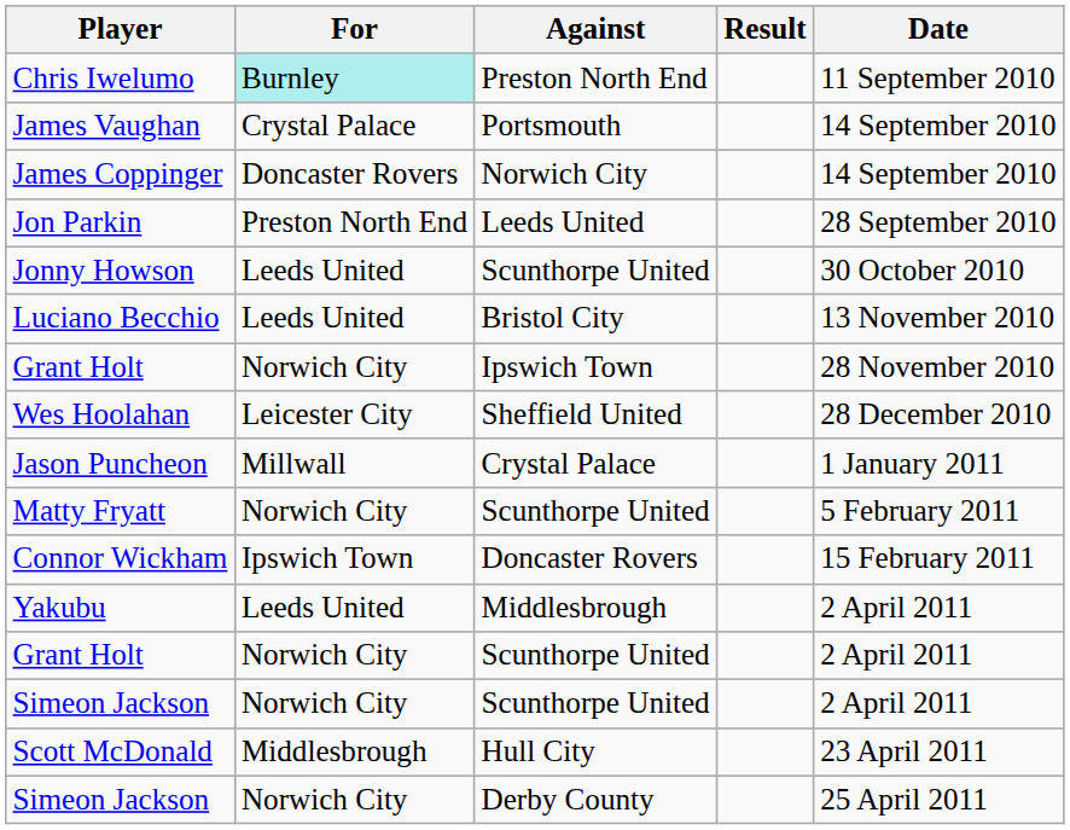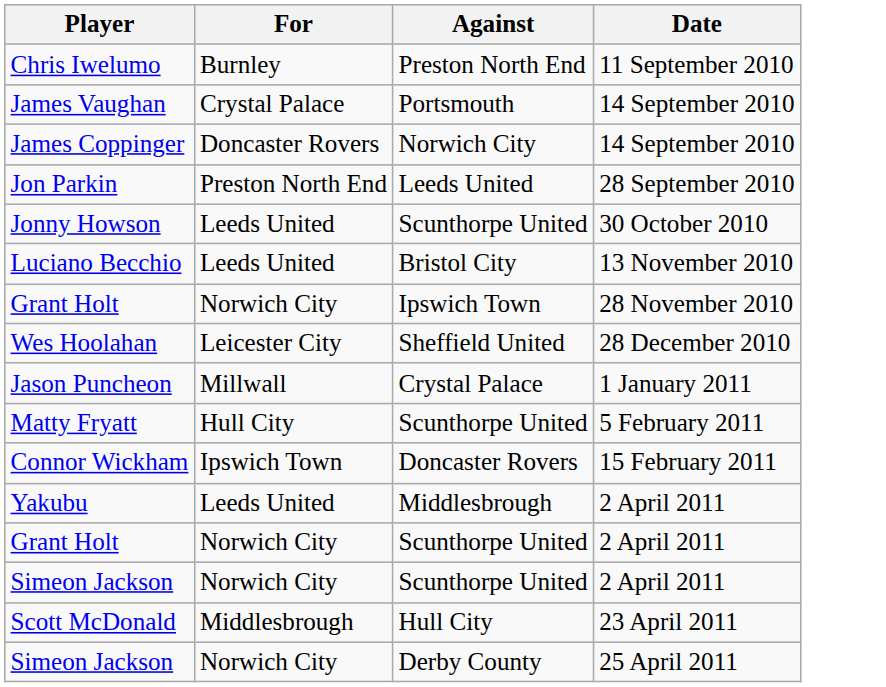 <table class="wikitable sortable">
 <tr>
 <th>Player</th>
 <th>For</th>
 <th>Against</th>
-<th align=center>Result</th>
 <th>Date</th>
 </tr>
 <tr>
 <td><a href='#'>Chris Iwelumo</a></td>
-<td style="background: paleturquoise;">Burnley</td>
+<td>Burnley</td>
 <td>Preston North End</td>
-<td align="center"></td>
 <td>11 September 2010</td>
 </tr>
 <tr>
 <td><a href='#'>James Vaughan</a></td>
 <td>Crystal Palace</td>
 <td>Portsmouth</td>
-<td align="center"></td>
 <td>14 September 2010</td>
 </tr>
 <tr>
 <td><a href='#'>James Coppinger</a></td>
 <td>Doncaster Rovers</td>
 <td>Norwich City</td>
-<td align="center"></td>
 <td>14 September 2010</td>
 </tr>
 <tr>
 <td><a href='#'>Jon Parkin</a></td>
 <td>Preston North End</td>
 <td>Leeds United</td>
-<td align="center"></td>
 <td>28 September 2010</td>
 </tr>
 <tr>
 <td><a href='#'>Jonny Howson</a></td>
 <td>Leeds United</td>
 <td>Scunthorpe United</td>
-<td align="center"></td>
 <td>30 October 2010</td>
 </tr>
 <tr>
 <td><a href='#'>Luciano Becchio</a></td>
 <td>Leeds United</td>
 <td>Bristol City</td>
-<td align="center"></td>
 <td>13 November 2010</td>
 </tr>
 <tr>
 <td><a href='#'>Grant Holt</a></td>
 <td>Norwich City</td>
 <td>Ipswich Town</td>
-<td align="center"></td>
 <td>28 November 2010</td>
 </tr>
 <tr>
 <td><a href='#'>Wes Hoolahan</a></td>
 <td>Leicester City</td>
 <td>Sheffield United</td>
-<td align="center"></td>
 <td>28 December 2010</td>
 </tr>
 <tr>
 <td><a href='#'>Jason Puncheon</a></td>
 <td>Millwall</td>
 <td>Crystal Palace</td>
-<td align="center"></td>
 <td>1 January 2011</td>
 </tr>
 <tr>
 <td><a href='#'>Matty Fryatt</a></td>
-<td>Norwich City</td>
+<td>Hull City</td>
 <td>Scunthorpe United</td>
-<td align="center"></td>
 <td>5 February 2011</td>
 </tr>
 <tr>
 <td><a href='#'>Connor Wickham</a></td>
 <td>Ipswich Town</td>
 <td>Doncaster Rovers</td>
-<td align="center"></td>
 <td>15 February 2011</td>
 </tr>
 <tr>
 <td><a href='#'>Yakubu</a></td>
 <td>Leeds United</td>
 <td>Middlesbrough</td>
-<td align=center></td>
 <td>2 April 2011</td>
 </tr>
 <tr>
 <td><a href='#'>Grant Holt</a></td>
 <td>Norwich City</td>
 <td>Scunthorpe United</td>
-<td align=center></td>
 <td>2 April 2011</td>
 </tr>
 <tr>
 <td><a href='#'>Simeon Jackson</a></td>
 <td>Norwich City</td>
 <td>Scunthorpe United</td>
-<td align=center></td>
 <td>2 April 2011</td>
 </tr>
 <tr>
 <td><a href='#'>Scott McDonald</a></td>
 <td>Middlesbrough</td>
 <td>Hull City</td>
-<td align=center></td>
 <td>23 April 2011</td>
 </tr>
 <tr>
 <td><a href='#'>Simeon Jackson</a></td>
 <td>Norwich City</td>
 <td>Derby County</td>
-<td align=center></td>
 <td>25 April 2011</td>
 </tr>
 </table>
